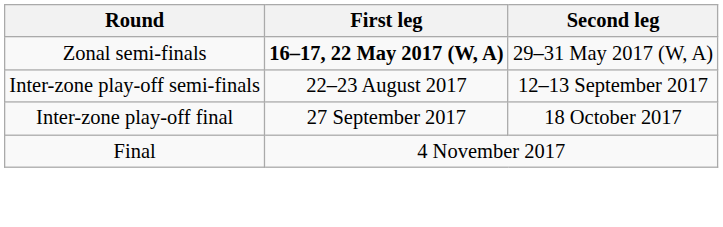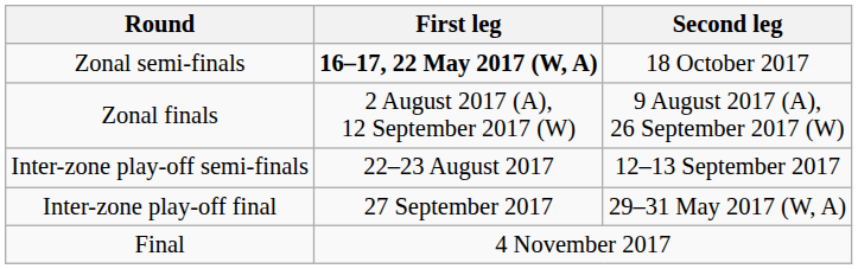 <table class="wikitable" style="text-align:center">
 <tr>
 <th>Round</th>
 <th>First leg</th>
 <th>Second leg</th>
 </tr>
 <tr>
 <td>Zonal semi-finals</td>
 <td><strong>16–17, 22 May 2017 (W, A)</strong></td>
-<td>29–31 May 2017 (W, A)</td>
+<td>18 October 2017</td>
+</tr>
+<tr>
+<td>Zonal finals</td>
+<td>2 August 2017 (A),<br>12 September 2017 (W)</td>
+<td>9 August 2017 (A),<br>26 September 2017 (W)</td>
 </tr>
 <tr>
 <td>Inter-zone play-off semi-finals</td>
 <td>22–23 August 2017</td>
 <td>12–13 September 2017</td>
 </tr>
 <tr>
 <td>Inter-zone play-off final</td>
 <td>27 September 2017</td>
-<td>18 October 2017</td>
+<td>29–31 May 2017 (W, A)</td>
 </tr>
 <tr>
 <td>Final</td>
 <td colspan=2>4 November 2017</td>
 </tr>
 </table>
